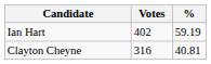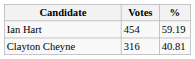 <table class="wikitable">
 <tr>
 <th style="width: 170px">Candidate</th>
 <th style="width: 50px">Votes</th>
 <th style="width: 40px">%</th>
 </tr>
 <tr>
 <td>Ian Hart</td>
-<td>402</td>
+<td>454</td>
 <td>59.19</td>
 </tr>
 <tr>
 <td>Clayton Cheyne</td>
 <td>316</td>
 <td>40.81</td>
 </tr>
 </table>
